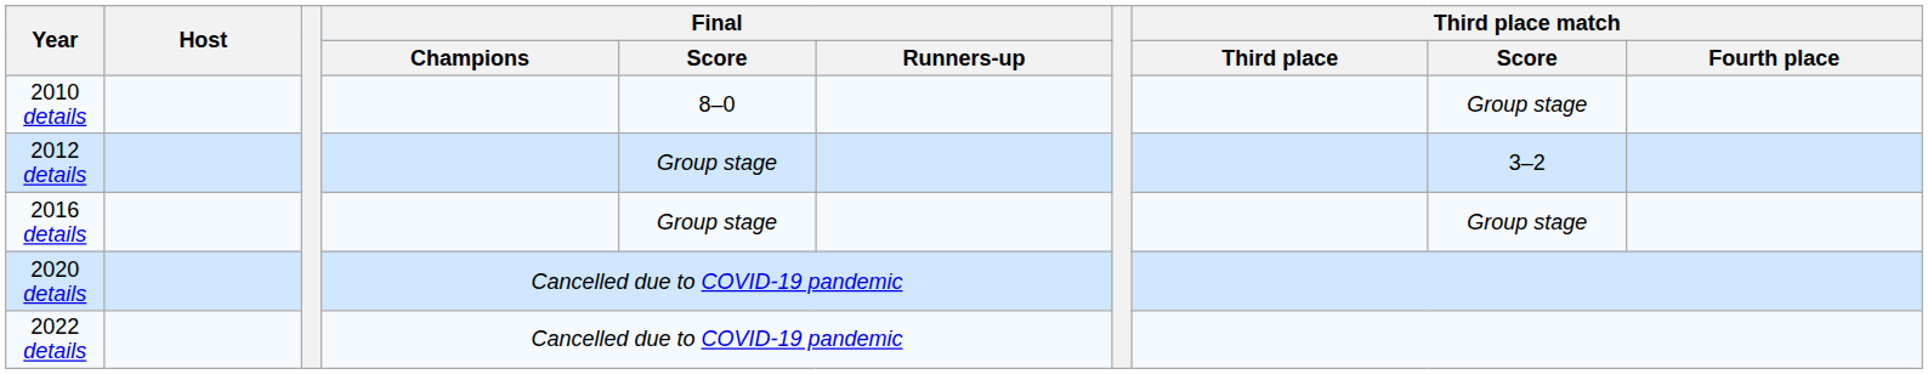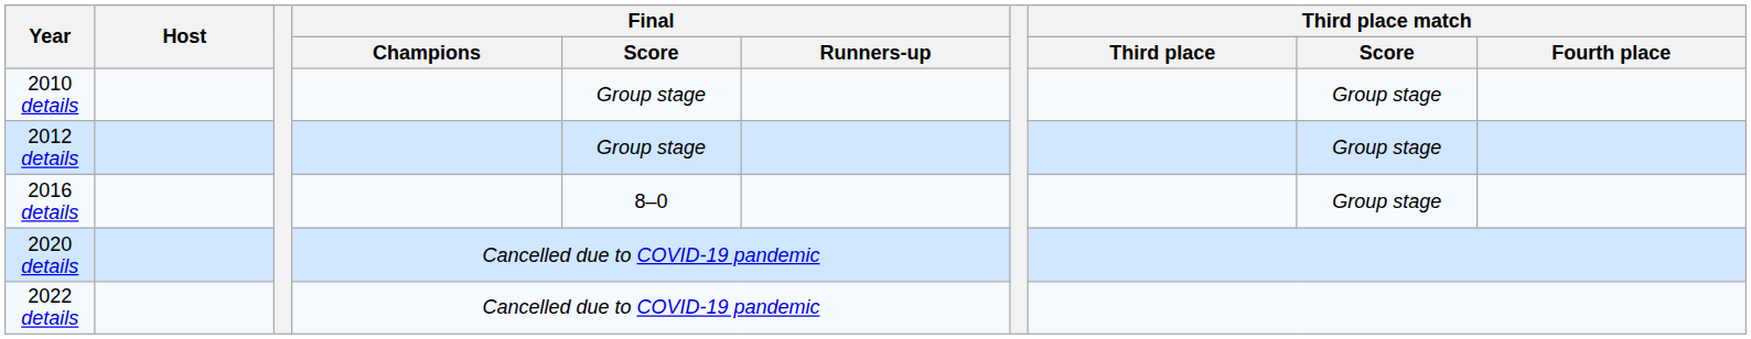 <table class="wikitable" border=1 style="border-collapse:collapse; font-size:90%; text-align:center" cellpadding=3 cellspacing=0 width=100%>
 <tr bgcolor=#C1D8FF>
 <th rowspan=2 width=5%>Year</th>
 <th rowspan=2 width=10%>Host</th>
 <th width=1% rowspan=7 bgcolor=ffffff></th>
 <th colspan=3>Final</th>
 <th width=1% rowspan=7 bgcolor=ffffff></th>
 <th colspan=3>Third place match</th>
 </tr>
 <tr bgcolor=#EFEFEF>
 <th width=15%>Champions</th>
 <th width=10%>Score</th>
 <th width=15%>Runners-up</th>
 <th width=15%>Third place</th>
 <th width=10%>Score</th>
 <th width=15%>Fourth place</th>
 </tr>
 <tr bgcolor=#F5FAFF>
 <td>2010 <br> <em><a href='#'>details</a></em></td>
 <td></td>
 <td><strong></strong></td>
-<td>8–0</td>
+<td><em>Group stage</em></td>
 <td></td>
 <td></td>
 <td><em>Group stage</em></td>
 <td></td>
 </tr>
 <tr bgcolor=#D0E7FF>
 <td>2012 <br> <em><a href='#'>details</a></em></td>
 <td></td>
 <td><strong></strong></td>
 <td><em>Group stage</em></td>
 <td></td>
 <td></td>
-<td>3–2</td>
+<td><em>Group stage</em></td>
 <td></td>
 </tr>
 <tr bgcolor=#F5FAFF>
 <td>2016 <br> <em><a href='#'>details</a></em></td>
 <td></td>
 <td><strong></strong></td>
-<td><em>Group stage</em></td>
+<td>8–0</td>
 <td></td>
 <td></td>
 <td><em>Group stage</em></td>
 <td></td>
 </tr>
 <tr bgcolor=#D0E7FF>
 <td>2020 <br> <em><a href='#'>details</a></em></td>
 <td></td>
 <td colspan=3><em>Cancelled due to <a href='#'>COVID-19 pandemic</a></em></td>
 <td colspan=3></td>
 </tr>
 <tr bgcolor=#F5FAFF>
 <td>2022 <br> <em><a href='#'>details</a></em></td>
 <td></td>
 <td colspan=3><em>Cancelled due to <a href='#'>COVID-19 pandemic</a></em></td>
 <td colspan=3></td>
 </tr>
 </table>
